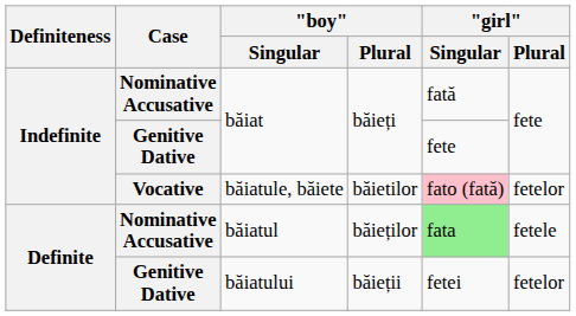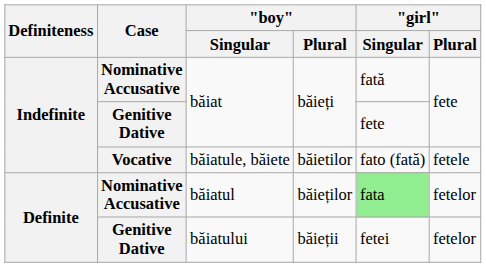 <table class="wikitable" style="float: right; clear: right; margin:10px">
 <tr>
 <th rowspan=2>Definiteness</th>
 <th rowspan=2>Case</th>
 <th colspan=2>"boy"</th>
 <th colspan=2>"girl"</th>
 </tr>
 <tr>
 <th>Singular</th>
 <th>Plural</th>
 <th>Singular</th>
 <th>Plural</th>
 </tr>
 <tr>
 <th rowspan=3>Indefinite</th>
 <th>Nominative<br>Accusative</th>
 <td rowspan="2">băiat</td>
 <td rowspan="2">băieți</td>
 <td>fată</td>
 <td rowspan="2">fete</td>
 </tr>
 <tr>
 <th>Genitive<br>Dative</th>
 <td>fete</td>
 </tr>
 <tr>
 <th>Vocative</th>
 <td>băiatule, băiete</td>
 <td>băietilor</td>
-<td style="background: pink;">fato (fată)</td>
-<td>fetelor</td>
+<td>fato (fată)</td>
+<td>fetele</td>
 </tr>
 <tr>
 <th rowspan=2>Definite</th>
 <th>Nominative<br>Accusative</th>
 <td>băiatul</td>
 <td>băieților</td>
 <td style="background: lightgreen;">fata</td>
-<td>fetele</td>
+<td>fetelor</td>
 </tr>
 <tr>
 <th>Genitive<br>Dative</th>
 <td>băiatului</td>
 <td>băieții</td>
 <td>fetei</td>
 <td>fetelor</td>
 </tr>
 </table>
